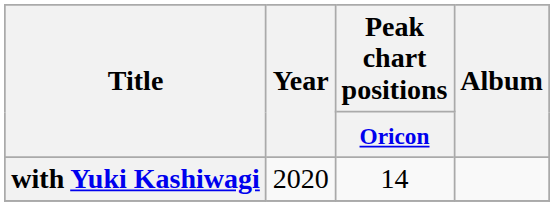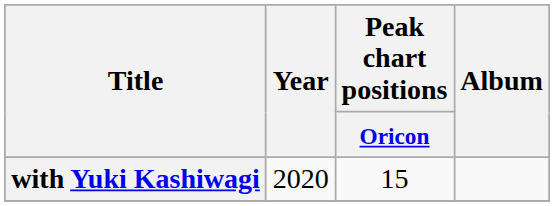 <table class="wikitable plainrowheaders" style="text-align:center;">
 <tr>
 <th scope="col" rowspan="2">Title</th>
 <th scope="col" rowspan="2">Year</th>
 <th scope="col" colspan="1">Peak <br> chart <br> positions</th>
 <th scope="col" rowspan="2">Album</th>
 </tr>
 <tr>
 <th scope="col" style="width:2.5em;"><small><a href='#'>Oricon</a></small></th>
 </tr>
 <tr>
 <th scope="row"> with <a href='#'>Yuki Kashiwagi</a></th>
 <td>2020</td>
-<td>14</td>
+<td>15</td>
 <td></td>
 </tr>
 <tr>
 </tr>
 </table>
